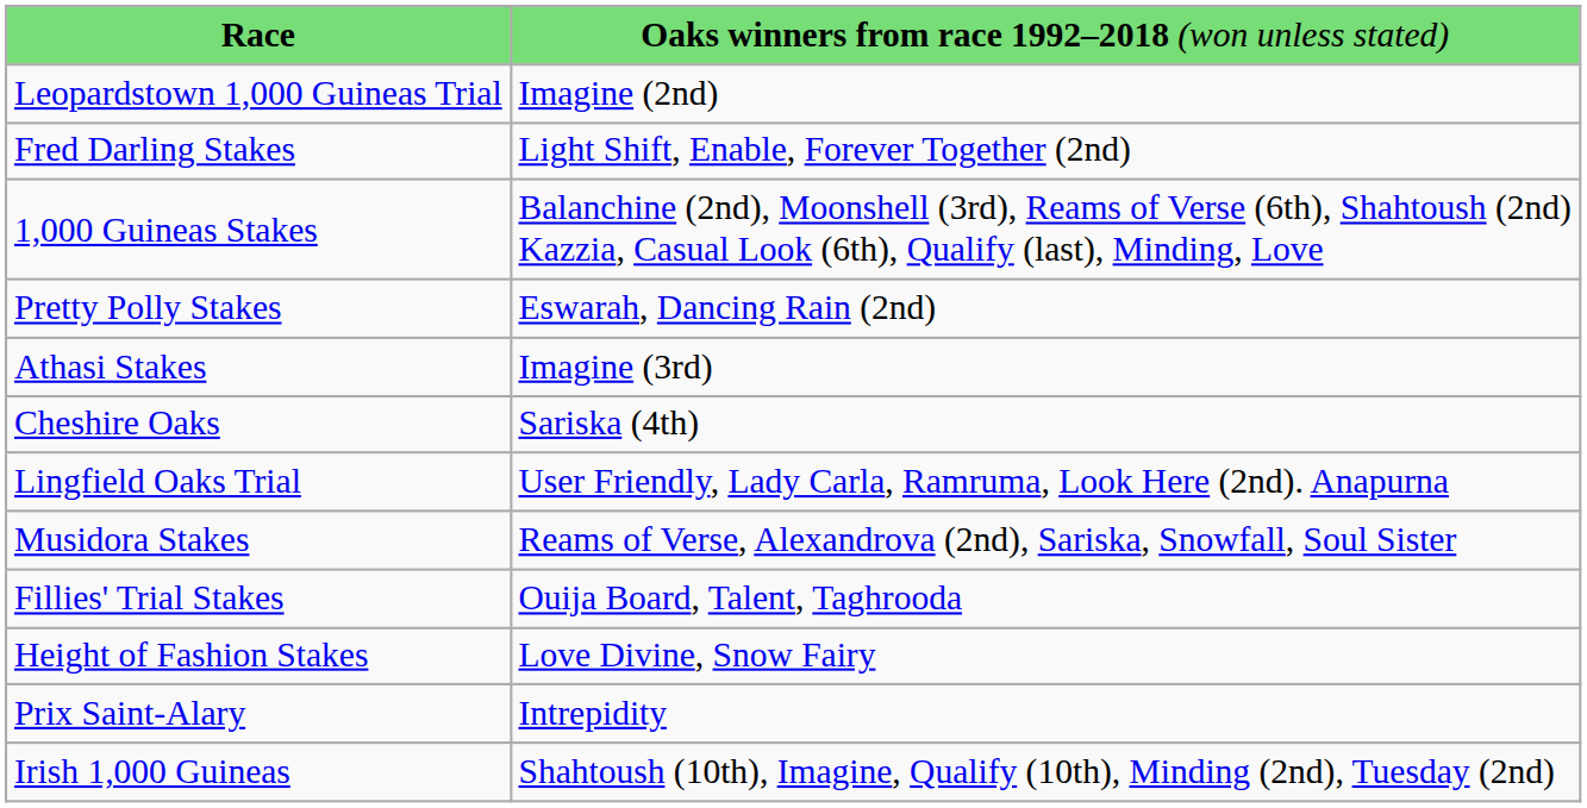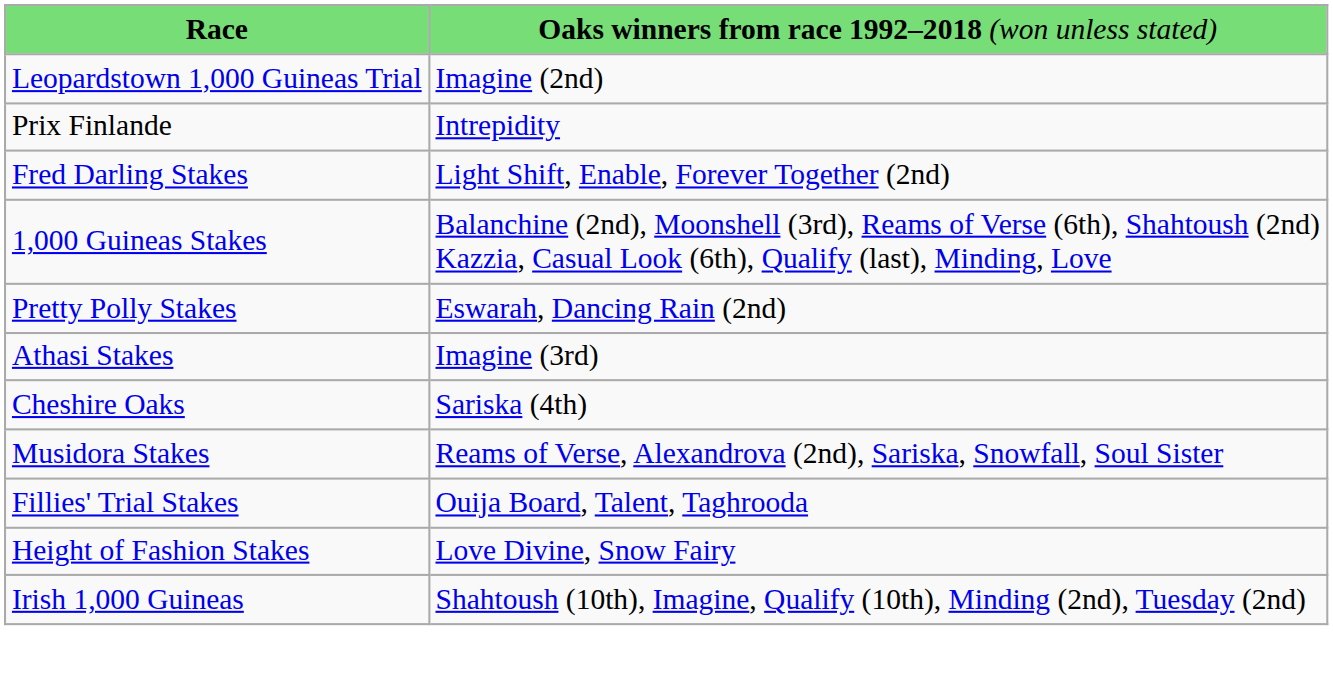 <table class="wikitable" style="font-size:90%">
 <tr bgcolor="#77dd77" align="center">
 <td><strong>Race</strong></td>
 <td><strong>Oaks winners from race 1992–2018</strong> <em>(won unless stated)</em></td>
 </tr>
 <tr>
 <td><a href='#'>Leopardstown 1,000 Guineas Trial</a></td>
 <td><a href='#'>Imagine</a> (2nd)</td>
+</tr>
+<tr>
+<td>Prix Finlande</td>
+<td><a href='#'>Intrepidity</a></td>
 </tr>
 <tr>
 <td><a href='#'>Fred Darling Stakes</a></td>
 <td><a href='#'>Light Shift</a>, <a href='#'>Enable</a>, <a href='#'>Forever Together</a> (2nd)</td>
 </tr>
 <tr>
 <td><a href='#'>1,000 Guineas Stakes</a></td>
 <td><a href='#'>Balanchine</a> (2nd), <a href='#'>Moonshell</a> (3rd), <a href='#'>Reams of Verse</a> (6th), <a href='#'>Shahtoush</a> (2nd)<br><a href='#'>Kazzia</a>, <a href='#'>Casual Look</a> (6th), <a href='#'>Qualify</a> (last), <a href='#'>Minding</a>, <a href='#'>Love</a></td>
 </tr>
 <tr>
 <td><a href='#'>Pretty Polly Stakes</a></td>
 <td><a href='#'>Eswarah</a>, <a href='#'>Dancing Rain</a> (2nd)</td>
 </tr>
 <tr>
 <td><a href='#'>Athasi Stakes</a></td>
 <td><a href='#'>Imagine</a> (3rd)</td>
 </tr>
 <tr>
 <td><a href='#'>Cheshire Oaks</a></td>
 <td><a href='#'>Sariska</a> (4th)</td>
 </tr>
 <tr>
-<td><a href='#'>Lingfield Oaks Trial</a></td>
-<td><a href='#'>User Friendly</a>, <a href='#'>Lady Carla</a>, <a href='#'>Ramruma</a>, <a href='#'>Look Here</a> (2nd). <a href='#'>Anapurna</a></td>
-</tr>
-<tr>
 <td><a href='#'>Musidora Stakes</a></td>
 <td><a href='#'>Reams of Verse</a>, <a href='#'>Alexandrova</a> (2nd), <a href='#'>Sariska</a>, <a href='#'>Snowfall</a>, <a href='#'>Soul Sister</a></td>
 </tr>
 <tr>
 <td><a href='#'>Fillies' Trial Stakes</a></td>
 <td><a href='#'>Ouija Board</a>, <a href='#'>Talent</a>, <a href='#'>Taghrooda</a></td>
 </tr>
 <tr>
 <td><a href='#'>Height of Fashion Stakes</a> </td>
 <td><a href='#'>Love Divine</a>, <a href='#'>Snow Fairy</a></td>
 </tr>
 <tr>
-<td><a href='#'>Prix Saint-Alary</a></td>
-<td><a href='#'>Intrepidity</a></td>
-</tr>
-<tr>
 <td><a href='#'>Irish 1,000 Guineas</a></td>
 <td><a href='#'>Shahtoush</a> (10th), <a href='#'>Imagine</a>, <a href='#'>Qualify</a> (10th), <a href='#'>Minding</a> (2nd), <a href='#'>Tuesday</a> (2nd)</td>
 </tr>
 </table>
